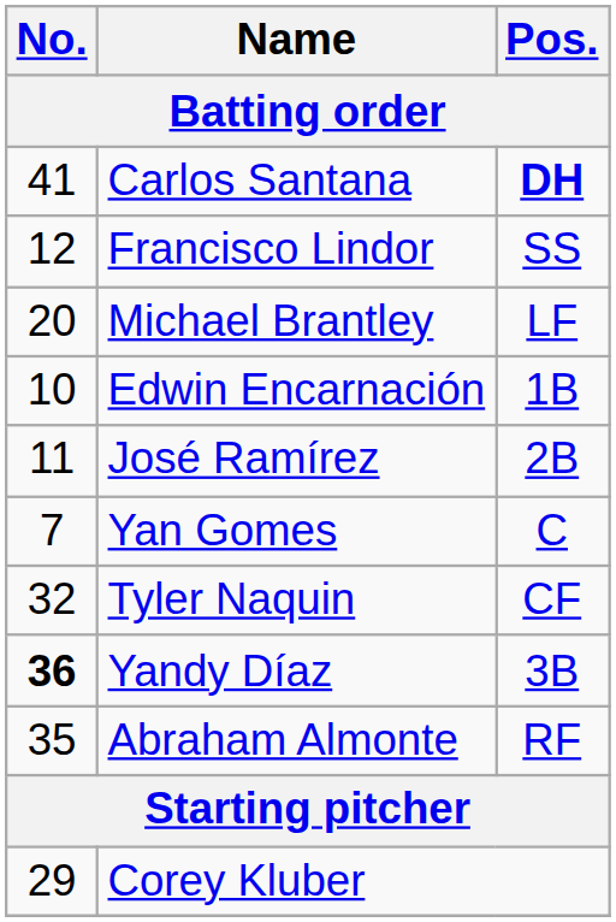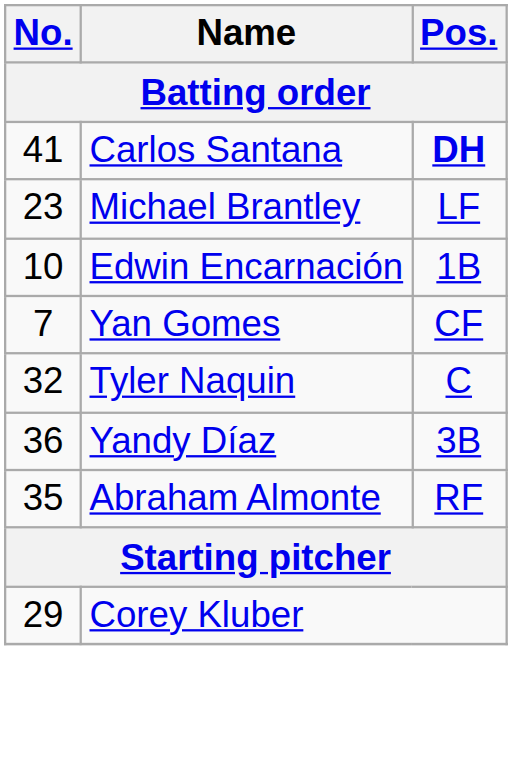 <table class="wikitable" style="text-align:left" style=font-size:90%>
 <tr>
 <th><a href='#'>No.</a></th>
 <th>Name</th>
 <th><a href='#'>Pos.</a></th>
 </tr>
 <tr>
 <th align="center" colspan="3"><a href='#'>Batting order</a></th>
 </tr>
 <tr>
 <td style="text-align:center;">41</td>
 <td><a href='#'>Carlos Santana</a></td>
 <td style="text-align:center;"><strong><a href='#'>DH</a></strong></td>
 </tr>
 <tr>
-<td style="text-align:center;">12</td>
-<td><a href='#'>Francisco Lindor</a></td>
-<td style="text-align:center;"><a href='#'>SS</a></td>
-</tr>
-<tr>
-<td style="text-align:center;">20</td>
+<td style="text-align:center;">23</td>
 <td><a href='#'>Michael Brantley</a></td>
 <td style="text-align:center;"><a href='#'>LF</a></td>
 </tr>
 <tr>
 <td style="text-align:center;">10</td>
 <td><a href='#'>Edwin Encarnación</a></td>
 <td style="text-align:center;"><a href='#'>1B</a></td>
 </tr>
 <tr>
-<td style="text-align:center;">11</td>
-<td><a href='#'>José Ramírez</a></td>
-<td style="text-align:center;"><a href='#'>2B</a></td>
-</tr>
-<tr>
 <td style="text-align:center;">7</td>
 <td><a href='#'>Yan Gomes</a></td>
-<td style="text-align:center;"><a href='#'>C</a></td>
+<td style="text-align:center;"><a href='#'>CF</a></td>
 </tr>
 <tr>
 <td style="text-align:center;">32</td>
 <td><a href='#'>Tyler Naquin</a></td>
-<td style="text-align:center;"><a href='#'>CF</a></td>
+<td style="text-align:center;"><a href='#'>C</a></td>
 </tr>
 <tr>
-<td style="text-align:center;"><strong>36</strong></td>
+<td style="text-align:center;">36</td>
 <td><a href='#'>Yandy Díaz</a></td>
 <td style="text-align:center;"><a href='#'>3B</a></td>
 </tr>
 <tr>
 <td style="text-align:center;">35</td>
 <td><a href='#'>Abraham Almonte</a></td>
 <td style="text-align:center;"><a href='#'>RF</a></td>
 </tr>
 <tr>
 <th align="center" colspan="3"><a href='#'>Starting pitcher</a></th>
 </tr>
 <tr>
 <td style="text-align:center;">29</td>
 <td colspan="2"><a href='#'>Corey Kluber</a></td>
 </tr>
 <tr>
 </tr>
 </table>
